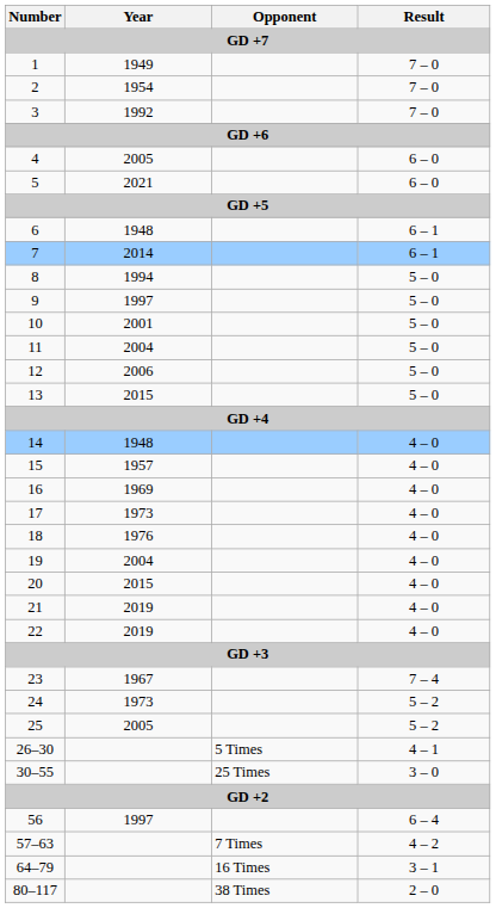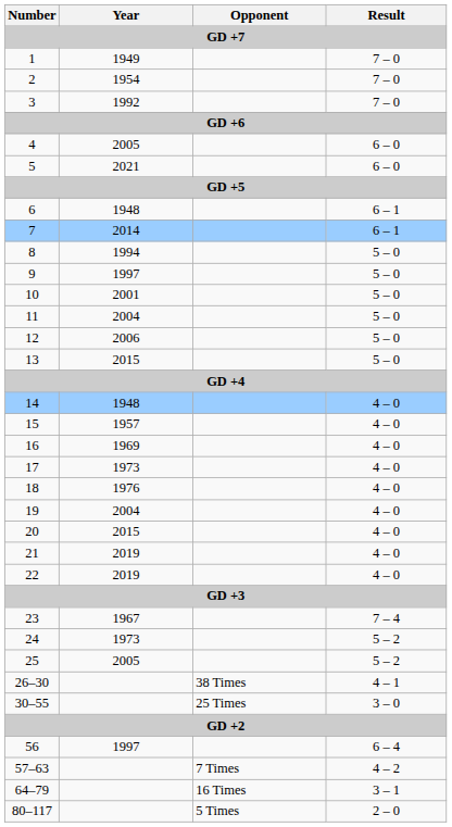 <table class="wikitable sortable">
 <tr>
 <th width=30>Number</th>
 <th width=150>Year</th>
 <th width=150>Opponent</th>
 <th width=135>Result</th>
 </tr>
 <tr>
 <td colspan="4" bgcolor="#cccccc"align=center><strong>GD +7</strong></td>
 </tr>
 <tr>
 <td align=center>1</td>
 <td align=center>1949</td>
 <td></td>
 <td align=center>7 – 0</td>
 </tr>
 <tr>
 <td align=center>2</td>
 <td align=center>1954</td>
 <td></td>
 <td align=center>7 – 0</td>
 </tr>
 <tr>
 <td align=center>3</td>
 <td align=center>1992</td>
 <td></td>
 <td align=center>7 – 0</td>
 </tr>
 <tr>
 <td colspan="4" bgcolor="#cccccc"align=center><strong>GD +6</strong></td>
 </tr>
 <tr>
 <td align=center>4</td>
 <td align=center>2005</td>
 <td></td>
 <td align=center>6 – 0</td>
 </tr>
 <tr>
 <td align=center>5</td>
 <td align=center>2021</td>
 <td></td>
 <td align=center>6 – 0</td>
 </tr>
 <tr>
 <td colspan="4" bgcolor="#cccccc"align=center><strong>GD +5</strong></td>
 </tr>
 <tr>
 <td align=center>6</td>
 <td align=center>1948</td>
 <td></td>
 <td align=center>6 – 1</td>
 </tr>
 <tr style="background:#9acdff;">
 <td align=center>7</td>
 <td align=center>2014</td>
 <td></td>
 <td align=center>6 – 1</td>
 </tr>
 <tr>
 <td align=center>8</td>
 <td align=center>1994</td>
 <td></td>
 <td align=center>5 – 0</td>
 </tr>
 <tr>
 <td align=center>9</td>
 <td align=center>1997</td>
 <td></td>
 <td align=center>5 – 0</td>
 </tr>
 <tr>
 <td align=center>10</td>
 <td align=center>2001</td>
 <td></td>
 <td align=center>5 – 0</td>
 </tr>
 <tr>
 <td align=center>11</td>
 <td align=center>2004</td>
 <td></td>
 <td align=center>5 – 0</td>
 </tr>
 <tr>
 <td align=center>12</td>
 <td align=center>2006</td>
 <td></td>
 <td align=center>5 – 0</td>
 </tr>
 <tr>
 <td align=center>13</td>
 <td align=center>2015</td>
 <td></td>
 <td align=center>5 – 0</td>
 </tr>
 <tr>
 <td colspan="4" bgcolor="#cccccc"align=center><strong>GD +4</strong></td>
 </tr>
 <tr style="background:#9acdff;">
 <td align=center>14</td>
 <td align=center>1948</td>
 <td></td>
 <td align=center>4 – 0</td>
 </tr>
 <tr>
 <td align=center>15</td>
 <td align=center>1957</td>
 <td></td>
 <td align=center>4 – 0</td>
 </tr>
 <tr>
 <td align=center>16</td>
 <td align=center>1969</td>
 <td></td>
 <td align=center>4 – 0</td>
 </tr>
 <tr>
 <td align=center>17</td>
 <td align=center>1973</td>
 <td></td>
 <td align=center>4 – 0</td>
 </tr>
 <tr>
 <td align=center>18</td>
 <td align=center>1976</td>
 <td></td>
 <td align=center>4 – 0</td>
 </tr>
 <tr>
 <td align=center>19</td>
 <td align=center>2004</td>
 <td></td>
 <td align=center>4 – 0</td>
 </tr>
 <tr>
 <td align=center>20</td>
 <td align=center>2015</td>
 <td></td>
 <td align=center>4 – 0</td>
 </tr>
 <tr>
 <td align=center>21</td>
 <td align=center>2019</td>
 <td></td>
 <td align=center>4 – 0</td>
 </tr>
 <tr>
 <td align=center>22</td>
 <td align=center>2019</td>
 <td></td>
 <td align=center>4 – 0</td>
 </tr>
 <tr>
 <td colspan="4" bgcolor="#cccccc"align=center><strong>GD +3</strong></td>
 </tr>
 <tr>
 <td align=center>23</td>
 <td align=center>1967</td>
 <td></td>
 <td align=center>7 – 4</td>
 </tr>
 <tr>
 <td align=center>24</td>
 <td align=center>1973</td>
 <td></td>
 <td align=center>5 – 2</td>
 </tr>
 <tr>
 <td align=center>25</td>
 <td align=center>2005</td>
 <td></td>
 <td align=center>5 – 2</td>
 </tr>
 <tr>
 <td align=center>26–30</td>
 <td align=center></td>
-<td>5 Times</td>
+<td>38 Times</td>
 <td align=center>4 – 1</td>
 </tr>
 <tr>
 <td align=center>30–55</td>
 <td align=center></td>
 <td>25 Times</td>
 <td align=center>3 – 0</td>
 </tr>
 <tr>
 <td colspan="4" bgcolor="#cccccc"align=center><strong>GD +2</strong></td>
 </tr>
 <tr>
 <td align=center>56</td>
 <td align=center>1997</td>
 <td></td>
 <td align=center>6 – 4</td>
 </tr>
 <tr>
 <td align=center>57–63</td>
 <td align=center></td>
 <td>7 Times</td>
 <td align=center>4 – 2</td>
 </tr>
 <tr>
 <td align=center>64–79</td>
 <td align=center></td>
 <td>16 Times</td>
 <td align=center>3 – 1</td>
 </tr>
 <tr>
 <td align=center>80–117</td>
 <td align=center></td>
-<td>38 Times</td>
+<td>5 Times</td>
 <td align=center>2 – 0</td>
 </tr>
 </table>
